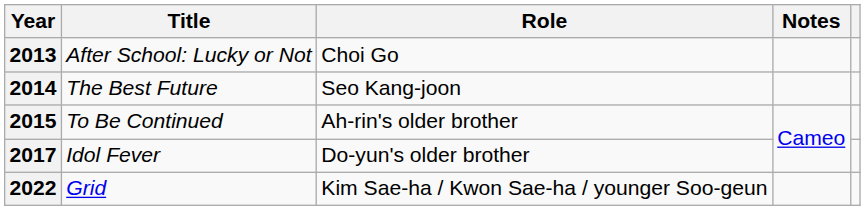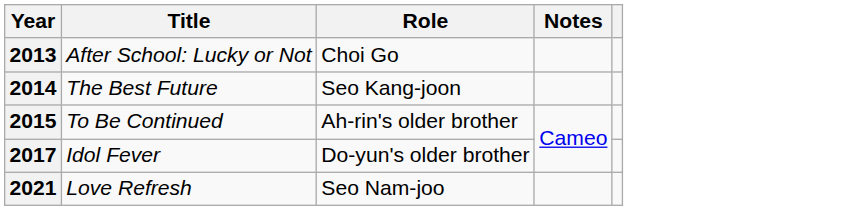 <table class="wikitable sortable plainrowheaders">
 <tr>
 <th scope="col">Year</th>
 <th scope="col">Title</th>
 <th scope="col">Role</th>
 <th scope="col" class="unsortable">Notes</th>
 <th scope="col" class="unsortable"></th>
 </tr>
 <tr>
 <th scope="row">2013</th>
 <td><em>After School: Lucky or Not</em></td>
 <td>Choi Go</td>
 <td></td>
 <td style="text-align:center"></td>
 </tr>
 <tr>
 <th scope="row">2014</th>
 <td><em>The Best Future</em></td>
 <td>Seo Kang-joon</td>
 <td></td>
 <td style="text-align:center"></td>
 </tr>
 <tr>
 <th scope="row">2015</th>
 <td><em>To Be Continued</em></td>
 <td>Ah-rin's older brother</td>
 <td rowspan="2"><a href='#'>Cameo</a></td>
 <td style="text-align:center"></td>
 </tr>
 <tr>
 <th scope="row">2017</th>
 <td><em>Idol Fever</em></td>
 <td>Do-yun's older brother</td>
 <td style="text-align:center"></td>
 </tr>
 <tr>
-<th scope="row">2022</th>
-<td><em><a href='#'>Grid</a></em></td>
-<td>Kim Sae-ha / Kwon Sae-ha / younger Soo-geun</td>
+<th scope="row">2021</th>
+<td><em>Love Refresh</em></td>
+<td>Seo Nam-joo</td>
 <td></td>
 <td style="text-align:center"></td>
 </tr>
 </table>
